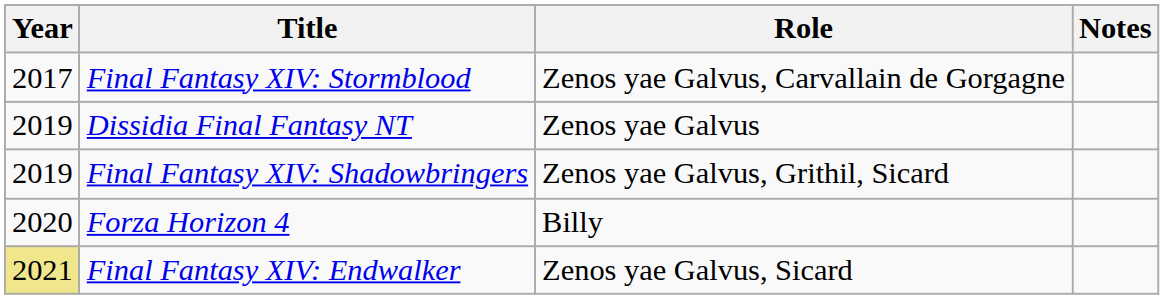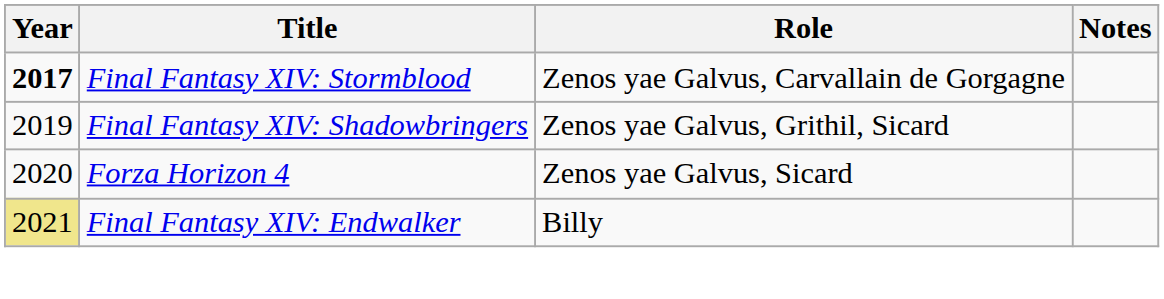 <table class="wikitable">
 <tr>
 <th>Year</th>
 <th>Title</th>
 <th>Role</th>
 <th>Notes</th>
 </tr>
 <tr>
-<td>2017</td>
+<td><strong>2017</strong></td>
 <td><em><a href='#'>Final Fantasy XIV: Stormblood</a></em></td>
 <td>Zenos yae Galvus, Carvallain de Gorgagne</td>
-<td></td>
-</tr>
-<tr>
-<td>2019</td>
-<td><em><a href='#'>Dissidia Final Fantasy NT</a></em></td>
-<td>Zenos yae Galvus</td>
 <td></td>
 </tr>
 <tr>
 <td>2019</td>
 <td><em><a href='#'>Final Fantasy XIV: Shadowbringers</a></em></td>
 <td>Zenos yae Galvus, Grithil, Sicard</td>
 <td></td>
 </tr>
 <tr>
 <td>2020</td>
 <td><em><a href='#'>Forza Horizon 4</a></em></td>
-<td>Billy</td>
+<td>Zenos yae Galvus, Sicard</td>
 <td></td>
 </tr>
 <tr>
 <td style="background: khaki;">2021</td>
 <td><em><a href='#'>Final Fantasy XIV: Endwalker</a></em></td>
-<td>Zenos yae Galvus, Sicard</td>
+<td>Billy</td>
 <td></td>
 </tr>
 </table>
